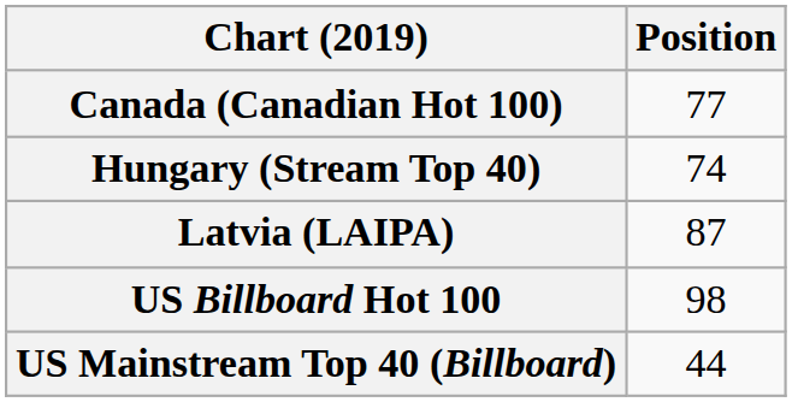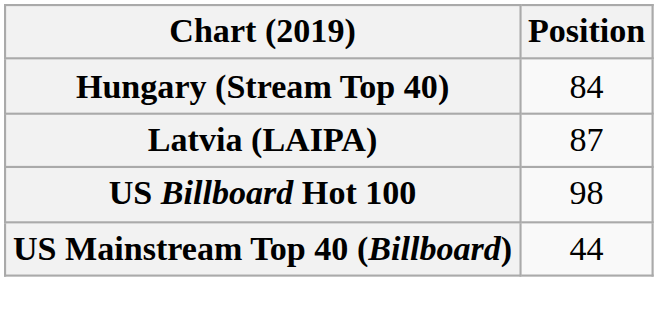 <table class="wikitable sortable plainrowheaders" style="text-align:center">
 <tr>
 <th scope="col">Chart (2019)</th>
 <th scope="col">Position</th>
 </tr>
 <tr>
-<th scope="row">Canada (Canadian Hot 100)</th>
-<td>77</td>
-</tr>
-<tr>
 <th scope="row">Hungary (Stream Top 40)</th>
-<td>74</td>
+<td>84</td>
 </tr>
 <tr>
 <th scope="row">Latvia (LAIPA)</th>
 <td>87</td>
 </tr>
 <tr>
 <th scope="row">US <em>Billboard</em> Hot 100</th>
 <td>98</td>
 </tr>
 <tr>
 <th scope="row">US Mainstream Top 40 (<em>Billboard</em>)</th>
 <td>44</td>
 </tr>
 </table>
